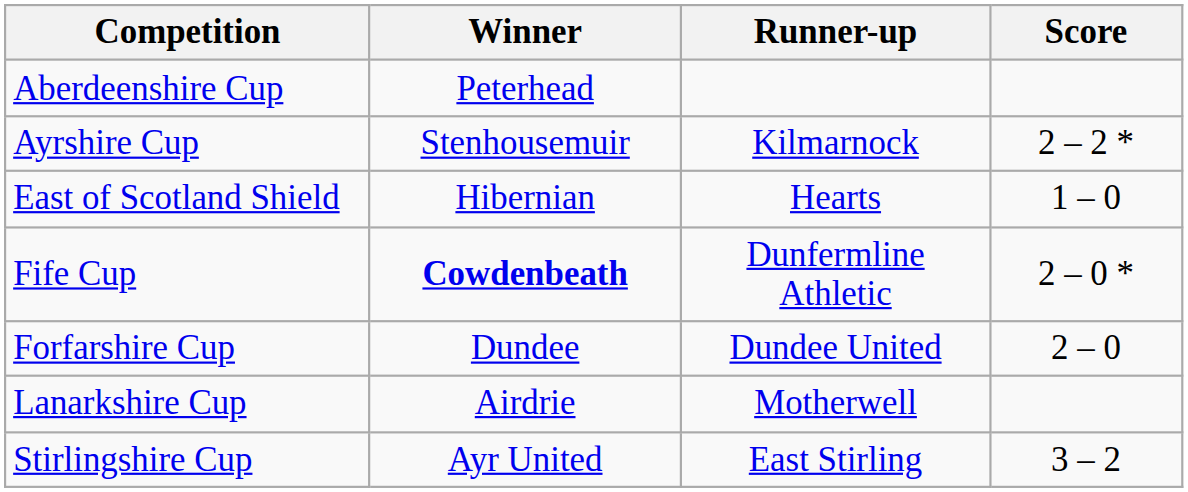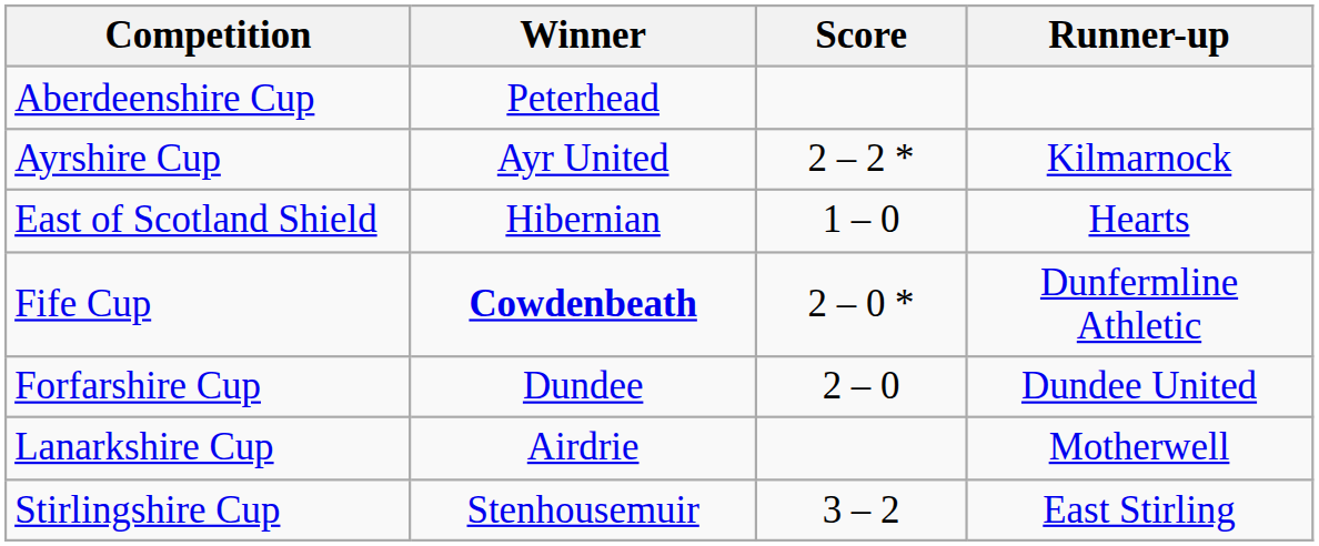 <table class="wikitable" style="text-align: center;">
 <tr>
 <th width=160>Competition</th>
 <th width=135>Winner</th>
+<th width=80>Score</th>
 <th width=135>Runner-up</th>
-<th width=80>Score</th>
 </tr>
 <tr>
 <td align=left><a href='#'>Aberdeenshire Cup</a></td>
 <td><a href='#'>Peterhead</a></td>
 <td></td>
 <td></td>
 </tr>
 <tr>
 <td align=left><a href='#'>Ayrshire Cup</a></td>
-<td><a href='#'>Stenhousemuir</a></td>
+<td><a href='#'>Ayr United</a></td>
+<td>2 – 2 * </td>
 <td><a href='#'>Kilmarnock</a></td>
-<td>2 – 2 * </td>
 </tr>
 <tr>
 <td align=left><a href='#'>East of Scotland Shield</a></td>
 <td><a href='#'>Hibernian</a></td>
+<td>1 – 0</td>
 <td><a href='#'>Hearts</a></td>
-<td>1 – 0</td>
 </tr>
 <tr>
 <td align=left><a href='#'>Fife Cup</a></td>
 <td><strong><a href='#'>Cowdenbeath</a></strong></td>
+<td>2 – 0 *</td>
 <td><a href='#'>Dunfermline Athletic</a></td>
-<td>2 – 0 *</td>
 </tr>
 <tr>
 <td align=left><a href='#'>Forfarshire Cup</a></td>
 <td><a href='#'>Dundee</a></td>
+<td>2 – 0</td>
 <td><a href='#'>Dundee United</a></td>
-<td>2 – 0</td>
 </tr>
 <tr>
 <td align=left><a href='#'>Lanarkshire Cup</a></td>
 <td><a href='#'>Airdrie</a></td>
+<td></td>
 <td><a href='#'>Motherwell</a></td>
-<td></td>
 </tr>
 <tr>
 <td align=left><a href='#'>Stirlingshire Cup</a></td>
-<td><a href='#'>Ayr United</a></td>
+<td><a href='#'>Stenhousemuir</a></td>
+<td>3 – 2</td>
 <td><a href='#'>East Stirling</a></td>
-<td>3 – 2</td>
 </tr>
 </table>
